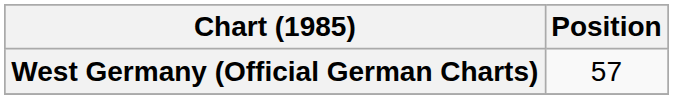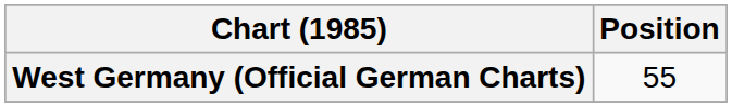 <table class="wikitable sortable plainrowheaders" style="text-align:center">
 <tr>
 <th scope="col">Chart (1985)</th>
 <th scope="col">Position</th>
 </tr>
 <tr>
 <th scope="row">West Germany (Official German Charts)</th>
-<td>57</td>
+<td>55</td>
 </tr>
 <tr>
 </tr>
 </table>
